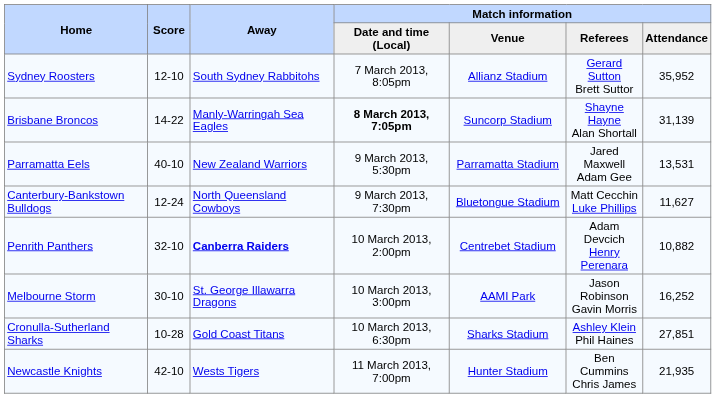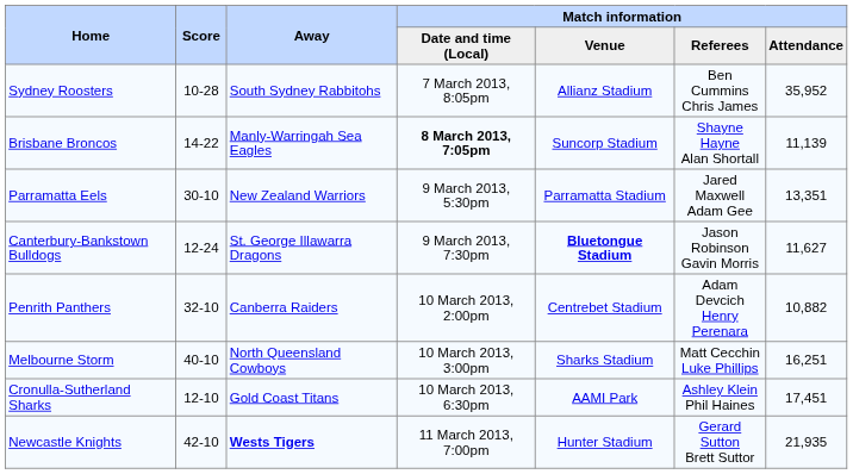 <table border="1" cellpadding="3" cellspacing="0" style="border-collapse:collapse; font-size:90%; width:100%;">
 <tr style="background:#c1d8ff;">
 <th rowspan="2" style="width:21%;">Home</th>
 <th rowspan="2" style="width:6%;">Score</th>
 <th rowspan="2" style="width:21%;">Away</th>
 <th colspan=6>Match information</th>
 </tr>
 <tr style="background:#efefef;">
 <th width=17%>Date and time (Local)</th>
 <th width=17%>Venue</th>
 <th width=11%>Referees</th>
 <th width=7%>Attendance</th>
 </tr>
 <tr style="text-align:center; background:#f5faff;">
 <td align=left> <a href='#'>Sydney Roosters</a></td>
-<td>12-10</td>
+<td>10-28</td>
 <td align=left> <a href='#'>South Sydney Rabbitohs</a></td>
 <td>7 March 2013, 8:05pm</td>
 <td><a href='#'>Allianz Stadium</a></td>
-<td><a href='#'>Gerard Sutton</a><br>Brett Suttor</td>
+<td>Ben Cummins<br>Chris James</td>
 <td>35,952</td>
 </tr>
 <tr style="text-align:center; background:#f5faff;">
 <td align=left> <a href='#'>Brisbane Broncos</a></td>
 <td>14-22</td>
 <td align=left> <a href='#'>Manly-Warringah Sea Eagles</a></td>
 <td><strong>8 March 2013, 7:05pm</strong></td>
 <td><a href='#'>Suncorp Stadium</a></td>
 <td><a href='#'>Shayne Hayne</a><br>Alan Shortall</td>
-<td>31,139</td>
+<td>11,139</td>
 </tr>
 <tr style="text-align:center; background:#f5faff;">
 <td align=left> <a href='#'>Parramatta Eels</a></td>
-<td>40-10</td>
+<td>30-10</td>
 <td align=left> <a href='#'>New Zealand Warriors</a></td>
 <td>9 March 2013, 5:30pm</td>
 <td><a href='#'>Parramatta Stadium</a></td>
 <td>Jared Maxwell<br>Adam Gee</td>
-<td>13,531</td>
+<td>13,351</td>
 </tr>
 <tr style="text-align:center; background:#f5faff;">
 <td align=left> <a href='#'>Canterbury-Bankstown Bulldogs</a></td>
 <td>12-24</td>
-<td align=left> <a href='#'>North Queensland Cowboys</a></td>
+<td align=left> <a href='#'>St. George Illawarra Dragons</a></td>
 <td>9 March 2013, 7:30pm</td>
-<td><a href='#'>Bluetongue Stadium</a></td>
-<td>Matt Cecchin<br><a href='#'>Luke Phillips</a></td>
+<td><strong><a href='#'>Bluetongue Stadium</a></strong></td>
+<td>Jason Robinson<br>Gavin Morris</td>
 <td>11,627</td>
 </tr>
 <tr style="text-align:center; background:#f5faff;">
 <td align=left> <a href='#'>Penrith Panthers</a></td>
 <td>32-10</td>
-<td align=left><strong> <a href='#'>Canberra Raiders</a></strong></td>
+<td align=left> <a href='#'>Canberra Raiders</a></td>
 <td>10 March 2013, 2:00pm</td>
 <td><a href='#'>Centrebet Stadium</a></td>
 <td>Adam Devcich<br><a href='#'>Henry Perenara</a></td>
 <td>10,882</td>
 </tr>
 <tr style="text-align:center; background:#f5faff;">
 <td align=left> <a href='#'>Melbourne Storm</a></td>
-<td>30-10</td>
-<td align=left> <a href='#'>St. George Illawarra Dragons</a></td>
+<td>40-10</td>
+<td align=left> <a href='#'>North Queensland Cowboys</a></td>
 <td>10 March 2013, 3:00pm</td>
-<td><a href='#'>AAMI Park</a></td>
-<td>Jason Robinson<br>Gavin Morris</td>
-<td>16,252</td>
+<td><a href='#'>Sharks Stadium</a></td>
+<td>Matt Cecchin<br><a href='#'>Luke Phillips</a></td>
+<td>16,251</td>
 </tr>
 <tr style="text-align:center; background:#f5faff;">
 <td align=left> <a href='#'>Cronulla-Sutherland Sharks</a></td>
-<td>10-28</td>
+<td>12-10</td>
 <td align=left> <a href='#'>Gold Coast Titans</a></td>
 <td>10 March 2013, 6:30pm</td>
-<td><a href='#'>Sharks Stadium</a></td>
+<td><a href='#'>AAMI Park</a></td>
 <td><a href='#'>Ashley Klein</a><br>Phil Haines</td>
-<td>27,851</td>
+<td>17,451</td>
 </tr>
 <tr style="text-align:center; background:#f5faff;">
 <td align=left> <a href='#'>Newcastle Knights</a></td>
 <td>42-10</td>
-<td align=left> <a href='#'>Wests Tigers</a></td>
+<td align=left><strong> <a href='#'>Wests Tigers</a></strong></td>
 <td>11 March 2013, 7:00pm</td>
 <td><a href='#'>Hunter Stadium</a></td>
-<td>Ben Cummins<br>Chris James</td>
+<td><a href='#'>Gerard Sutton</a><br>Brett Suttor</td>
 <td>21,935</td>
 </tr>
 </table>
